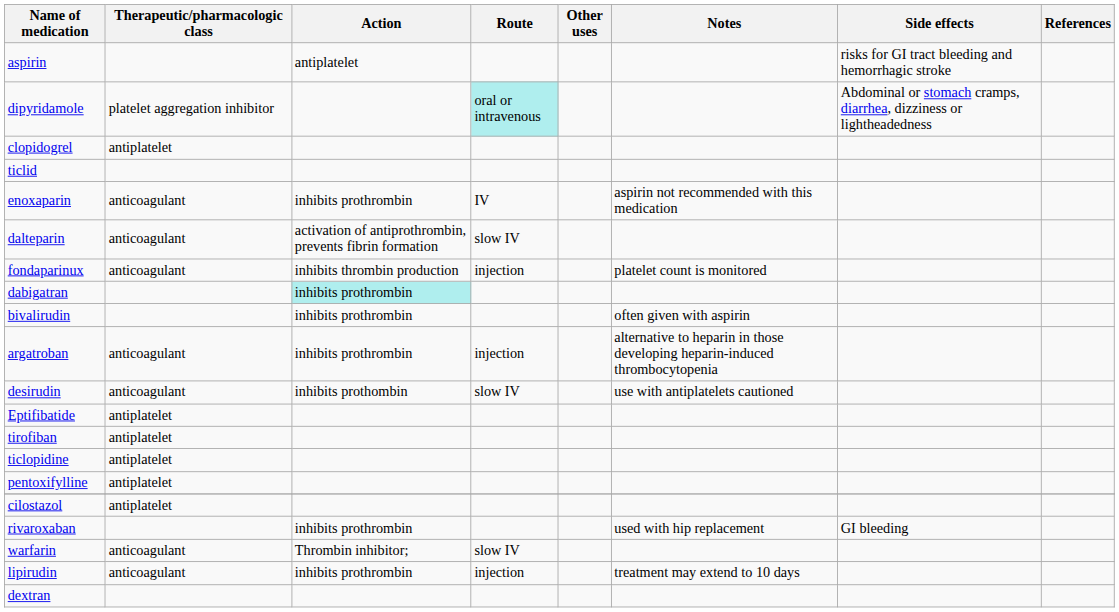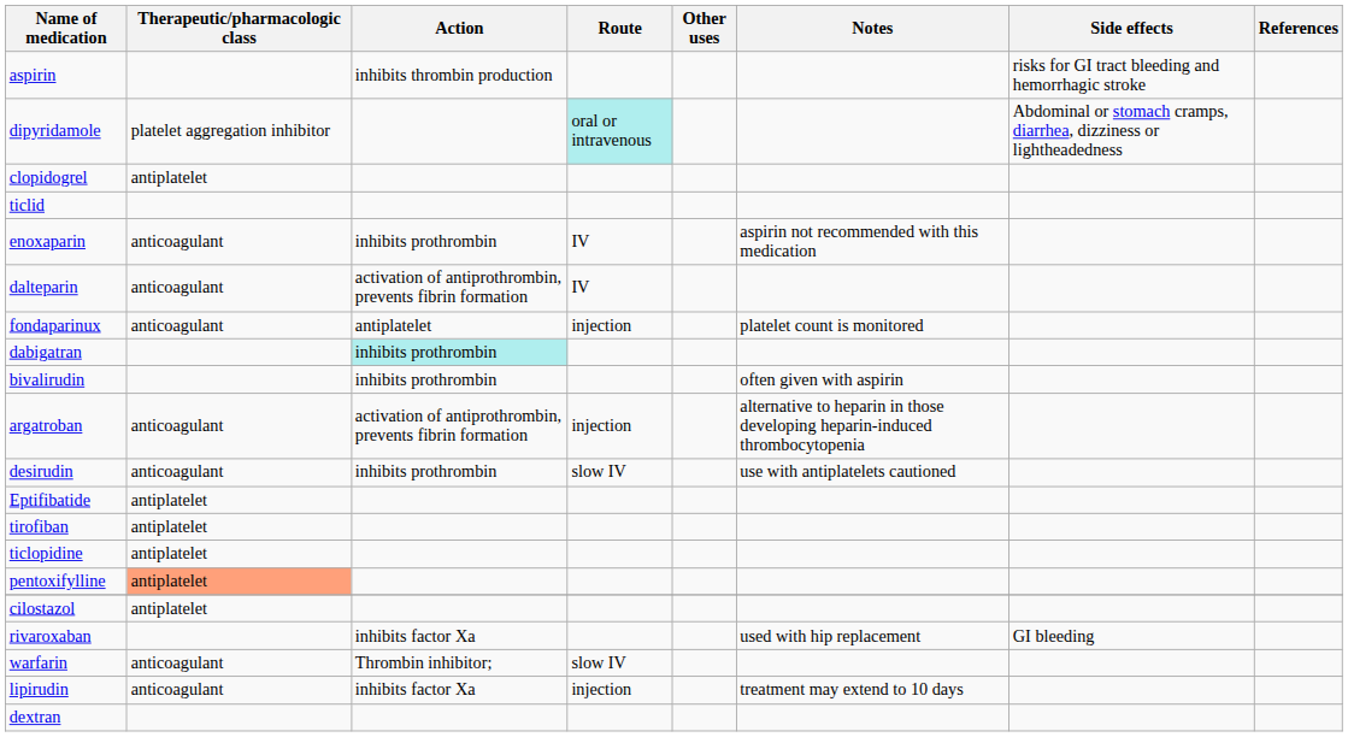 <table class="wikitable sortable">
 <tr>
 <th>Name of medication</th>
 <th>Therapeutic/pharmacologic class</th>
 <th>Action</th>
 <th>Route</th>
 <th>Other uses</th>
 <th>Notes</th>
 <th>Side effects</th>
 <th>References</th>
 </tr>
 <tr>
 <td><a href='#'>aspirin</a></td>
 <td></td>
-<td>antiplatelet</td>
+<td>inhibits thrombin production</td>
 <td></td>
 <td></td>
 <td></td>
 <td>risks for GI tract bleeding and hemorrhagic stroke</td>
 <td></td>
 </tr>
 <tr>
 <td><a href='#'>dipyridamole</a>  </td>
 <td>platelet aggregation inhibitor </td>
 <td></td>
 <td style="background: paleturquoise;">oral or intravenous</td>
 <td></td>
 <td></td>
 <td>Abdominal or <a href='#'>stomach</a> cramps, <a href='#'>diarrhea</a>, dizziness or lightheadedness</td>
 <td></td>
 </tr>
 <tr>
 <td><a href='#'>clopidogrel</a>  </td>
 <td> antiplatelet</td>
 <td></td>
 <td></td>
 <td></td>
 <td></td>
 <td></td>
 <td></td>
 </tr>
 <tr>
 <td><a href='#'>ticlid</a> </td>
 <td></td>
 <td></td>
 <td></td>
 <td></td>
 <td></td>
 <td></td>
 <td></td>
 </tr>
 <tr>
 <td><a href='#'>enoxaparin</a>  </td>
 <td>anticoagulant  </td>
 <td>inhibits prothrombin</td>
 <td>IV</td>
 <td></td>
 <td> aspirin not recommended with this medication</td>
 <td></td>
 <td></td>
 </tr>
 <tr>
 <td><a href='#'>dalteparin</a>  </td>
 <td>anticoagulant</td>
 <td>activation of antiprothrombin, prevents fibrin formation  </td>
-<td>slow IV</td>
+<td>IV</td>
 <td></td>
 <td></td>
 <td></td>
 <td></td>
 </tr>
 <tr>
 <td><a href='#'>fondaparinux</a>  </td>
 <td>anticoagulant</td>
-<td>inhibits thrombin production</td>
+<td>antiplatelet</td>
 <td> injection</td>
 <td></td>
 <td>platelet count is monitored</td>
 <td></td>
 <td></td>
 </tr>
 <tr>
 <td><a href='#'>dabigatran</a>  </td>
 <td></td>
 <td style="background: paleturquoise;"> inhibits prothrombin</td>
 <td></td>
 <td></td>
 <td></td>
 <td></td>
 <td></td>
 </tr>
 <tr>
 <td><a href='#'>bivalirudin</a>  </td>
 <td></td>
 <td> inhibits prothrombin</td>
 <td></td>
 <td></td>
 <td> often given with aspirin</td>
 <td></td>
 <td></td>
 </tr>
 <tr>
 <td><a href='#'>argatroban</a>  </td>
 <td>anticoagulant</td>
-<td> inhibits prothrombin</td>
+<td>activation of antiprothrombin, prevents fibrin formation </td>
 <td>injection</td>
 <td></td>
 <td> alternative to heparin in those developing heparin-induced thrombocytopenia</td>
 <td></td>
 <td></td>
 </tr>
 <tr>
 <td><a href='#'>desirudin</a>  </td>
 <td>anticoagulant</td>
-<td> inhibits prothombin</td>
+<td> inhibits prothrombin</td>
 <td>slow IV</td>
 <td></td>
 <td> use with antiplatelets cautioned</td>
 <td></td>
 <td></td>
 </tr>
 <tr>
 <td><a href='#'>Eptifibatide</a> </td>
 <td> antiplatelet</td>
 <td></td>
 <td></td>
 <td></td>
 <td></td>
 <td></td>
 <td></td>
 </tr>
 <tr>
 <td><a href='#'>tirofiban</a>  </td>
 <td> antiplatelet</td>
 <td></td>
 <td></td>
 <td></td>
 <td></td>
 <td></td>
 <td></td>
 </tr>
 <tr>
 <td><a href='#'>ticlopidine</a>  </td>
 <td> antiplatelet</td>
 <td></td>
 <td></td>
 <td></td>
 <td></td>
 <td></td>
 <td></td>
 </tr>
 <tr>
 <td><a href='#'>pentoxifylline</a>  </td>
-<td> antiplatelet</td>
+<td style="background: lightsalmon;"> antiplatelet</td>
 <td></td>
 <td></td>
 <td></td>
 <td></td>
 <td></td>
 <td></td>
 </tr>
 <tr>
 </tr>
 <tr>
 <td><a href='#'>cilostazol</a>  </td>
 <td>antiplatelet</td>
 <td></td>
 <td></td>
 <td></td>
 <td></td>
 <td></td>
 <td></td>
 </tr>
 <tr>
 <td><a href='#'>rivaroxaban</a>  </td>
 <td></td>
-<td>inhibits prothrombin</td>
+<td> inhibits factor Xa</td>
 <td></td>
 <td></td>
 <td> used with hip replacement</td>
 <td> GI bleeding</td>
 <td></td>
 </tr>
 <tr>
 <td><a href='#'>warfarin</a></td>
 <td>anticoagulant</td>
 <td>Thrombin inhibitor;</td>
 <td>slow IV</td>
 <td></td>
 <td></td>
 <td></td>
 <td></td>
 </tr>
 <tr>
 <td><a href='#'>lipirudin</a></td>
 <td>anticoagulant</td>
-<td>inhibits prothrombin</td>
+<td> inhibits factor Xa</td>
 <td> injection</td>
 <td></td>
 <td>treatment may extend to 10 days</td>
 <td></td>
 <td></td>
 </tr>
 <tr>
 <td><a href='#'>dextran</a></td>
 <td></td>
 <td></td>
 <td></td>
 <td></td>
 <td></td>
 <td></td>
 <td></td>
 </tr>
 </table>
